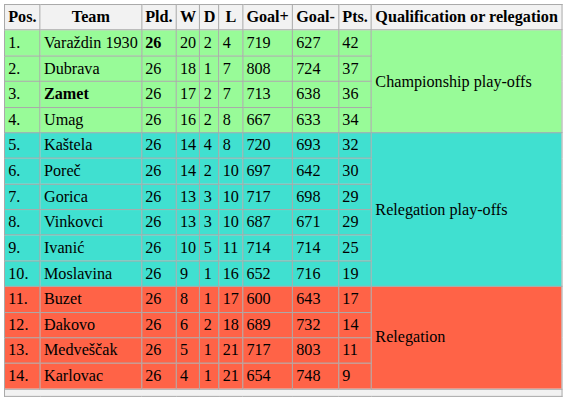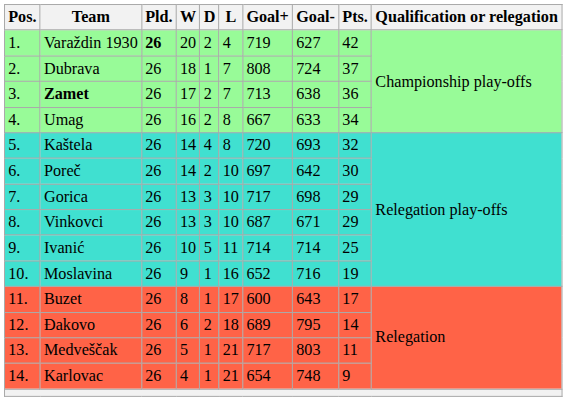 <table class="wikitable">
 <tr>
 <th>Pos.</th>
 <th>Team</th>
 <th>Pld.</th>
 <th>W</th>
 <th>D</th>
 <th>L</th>
 <th>Goal+</th>
 <th>Goal-</th>
 <th>Pts.</th>
 <th>Qualification or relegation</th>
 </tr>
 <tr bgcolor="palegreen">
 <td>1.</td>
 <td>Varaždin 1930</td>
 <td><strong>26</strong></td>
 <td>20</td>
 <td>2</td>
 <td>4</td>
 <td>719</td>
 <td>627</td>
 <td>42</td>
 <td rowspan="4">Championship play-offs</td>
 </tr>
 <tr bgcolor="palegreen">
 <td>2.</td>
 <td>Dubrava</td>
 <td>26</td>
 <td>18</td>
 <td>1</td>
 <td>7</td>
 <td>808</td>
 <td>724</td>
 <td>37</td>
 </tr>
 <tr bgcolor="palegreen">
 <td>3.</td>
 <td><strong>Zamet</strong></td>
 <td>26</td>
 <td>17</td>
 <td>2</td>
 <td>7</td>
 <td>713</td>
 <td>638</td>
 <td>36</td>
 </tr>
 <tr bgcolor="palegreen">
 <td>4.</td>
 <td>Umag</td>
 <td>26</td>
 <td>16</td>
 <td>2</td>
 <td>8</td>
 <td>667</td>
 <td>633</td>
 <td>34</td>
 </tr>
 <tr bgcolor="turquoise">
 <td>5.</td>
 <td>Kaštela</td>
 <td>26</td>
 <td>14</td>
 <td>4</td>
 <td>8</td>
 <td>720</td>
 <td>693</td>
 <td>32</td>
 <td rowspan="6">Relegation play-offs</td>
 </tr>
 <tr bgcolor="turquoise">
 <td>6.</td>
 <td>Poreč</td>
 <td>26</td>
 <td>14</td>
 <td>2</td>
 <td>10</td>
 <td>697</td>
 <td>642</td>
 <td>30</td>
 </tr>
 <tr bgcolor="turquoise">
 <td>7.</td>
 <td>Gorica</td>
 <td>26</td>
 <td>13</td>
 <td>3</td>
 <td>10</td>
 <td>717</td>
 <td>698</td>
 <td>29</td>
 </tr>
 <tr bgcolor="turquoise">
 <td>8.</td>
 <td>Vinkovci</td>
 <td>26</td>
 <td>13</td>
 <td>3</td>
 <td>10</td>
 <td>687</td>
 <td>671</td>
 <td>29</td>
 </tr>
 <tr bgcolor="turquoise">
 <td>9.</td>
 <td>Ivanić</td>
 <td>26</td>
 <td>10</td>
 <td>5</td>
 <td>11</td>
 <td>714</td>
 <td>714</td>
 <td>25</td>
 </tr>
 <tr bgcolor="turquoise">
 <td>10.</td>
 <td>Moslavina</td>
 <td>26</td>
 <td>9</td>
 <td>1</td>
 <td>16</td>
 <td>652</td>
 <td>716</td>
 <td>19</td>
 </tr>
 <tr bgcolor="tomato">
 <td>11.</td>
 <td>Buzet</td>
 <td>26</td>
 <td>8</td>
 <td>1</td>
 <td>17</td>
 <td>600</td>
 <td>643</td>
 <td>17</td>
 <td rowspan="4">Relegation</td>
 </tr>
 <tr bgcolor="tomato">
 <td>12.</td>
 <td>Đakovo</td>
 <td>26</td>
 <td>6</td>
 <td>2</td>
 <td>18</td>
 <td>689</td>
-<td>732</td>
+<td>795</td>
 <td>14</td>
 </tr>
 <tr bgcolor="tomato">
 <td>13.</td>
 <td>Medveščak</td>
 <td>26</td>
 <td>5</td>
 <td>1</td>
 <td>21</td>
 <td>717</td>
 <td>803</td>
 <td>11</td>
 </tr>
 <tr bgcolor="tomato">
 <td>14.</td>
 <td>Karlovac</td>
 <td>26</td>
 <td>4</td>
 <td>1</td>
 <td>21</td>
 <td>654</td>
 <td>748</td>
 <td>9</td>
 </tr>
 <tr>
 <th colspan="10"></th>
 </tr>
 </table>
